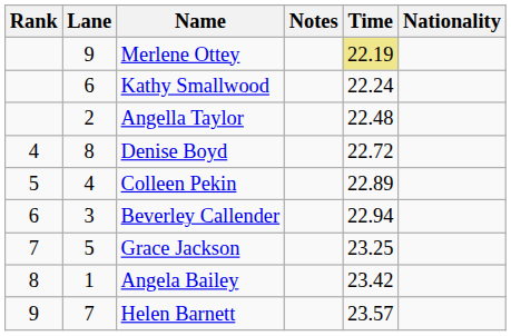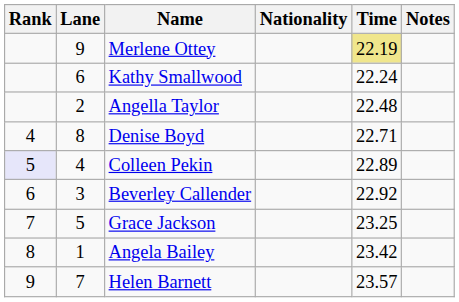 <table class="wikitable sortable" style=" text-align:center">
 <tr>
 <th>Rank</th>
 <th>Lane</th>
 <th>Name</th>
+<th>Nationality</th>
+<th>Time</th>
 <th>Notes</th>
-<th>Time</th>
-<th>Nationality</th>
 </tr>
 <tr>
 <td></td>
 <td>9</td>
 <td align=left><a href='#'>Merlene Ottey</a></td>
+<td align=left></td>
+<td style="background: khaki;">22.19</td>
 <td></td>
-<td style="background: khaki;">22.19</td>
-<td align=left></td>
 </tr>
 <tr>
 <td></td>
 <td>6</td>
 <td align=left><a href='#'>Kathy Smallwood</a></td>
+<td align=left></td>
+<td>22.24</td>
 <td></td>
-<td>22.24</td>
-<td align=left></td>
 </tr>
 <tr>
 <td></td>
 <td>2</td>
 <td align=left><a href='#'>Angella Taylor</a></td>
+<td align=left></td>
+<td>22.48</td>
 <td></td>
-<td>22.48</td>
-<td align=left></td>
 </tr>
 <tr>
 <td>4</td>
 <td>8</td>
 <td align=left><a href='#'>Denise Boyd</a></td>
+<td align=left></td>
+<td>22.71</td>
 <td></td>
-<td>22.72</td>
-<td align=left></td>
 </tr>
 <tr>
-<td>5</td>
+<td style="background: lavender;">5</td>
 <td>4</td>
 <td align=left><a href='#'>Colleen Pekin</a></td>
+<td align=left></td>
+<td>22.89</td>
 <td></td>
-<td>22.89</td>
-<td align=left></td>
 </tr>
 <tr>
 <td>6</td>
 <td>3</td>
 <td align=left><a href='#'>Beverley Callender</a></td>
+<td align=left></td>
+<td>22.92</td>
 <td></td>
-<td>22.94</td>
-<td align=left></td>
 </tr>
 <tr>
 <td>7</td>
 <td>5</td>
 <td align=left><a href='#'>Grace Jackson</a></td>
+<td align=left></td>
+<td>23.25</td>
 <td></td>
-<td>23.25</td>
-<td align=left></td>
 </tr>
 <tr>
 <td>8</td>
 <td>1</td>
 <td align=left><a href='#'>Angela Bailey</a></td>
+<td align=left></td>
+<td>23.42</td>
 <td></td>
-<td>23.42</td>
-<td align=left></td>
 </tr>
 <tr>
 <td>9</td>
 <td>7</td>
 <td align=left><a href='#'>Helen Barnett</a></td>
+<td align=left></td>
+<td>23.57</td>
 <td></td>
-<td>23.57</td>
-<td align=left></td>
 </tr>
 </table>
